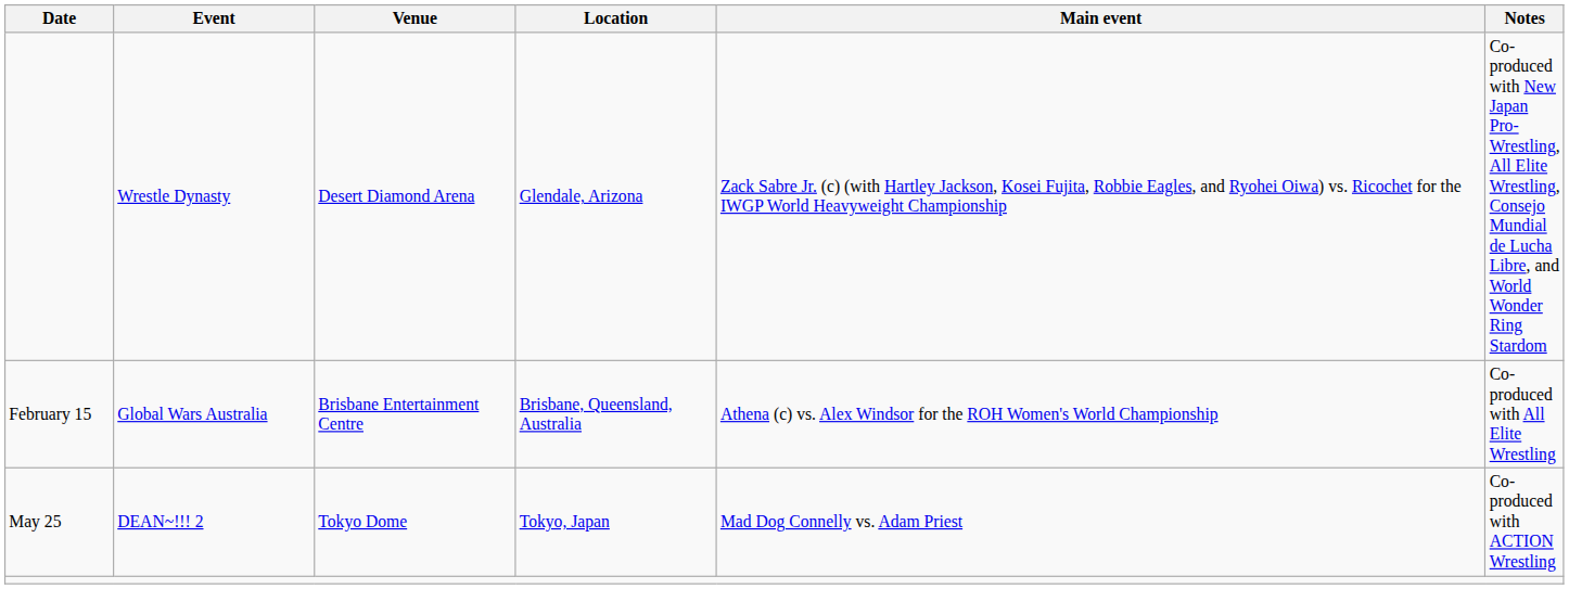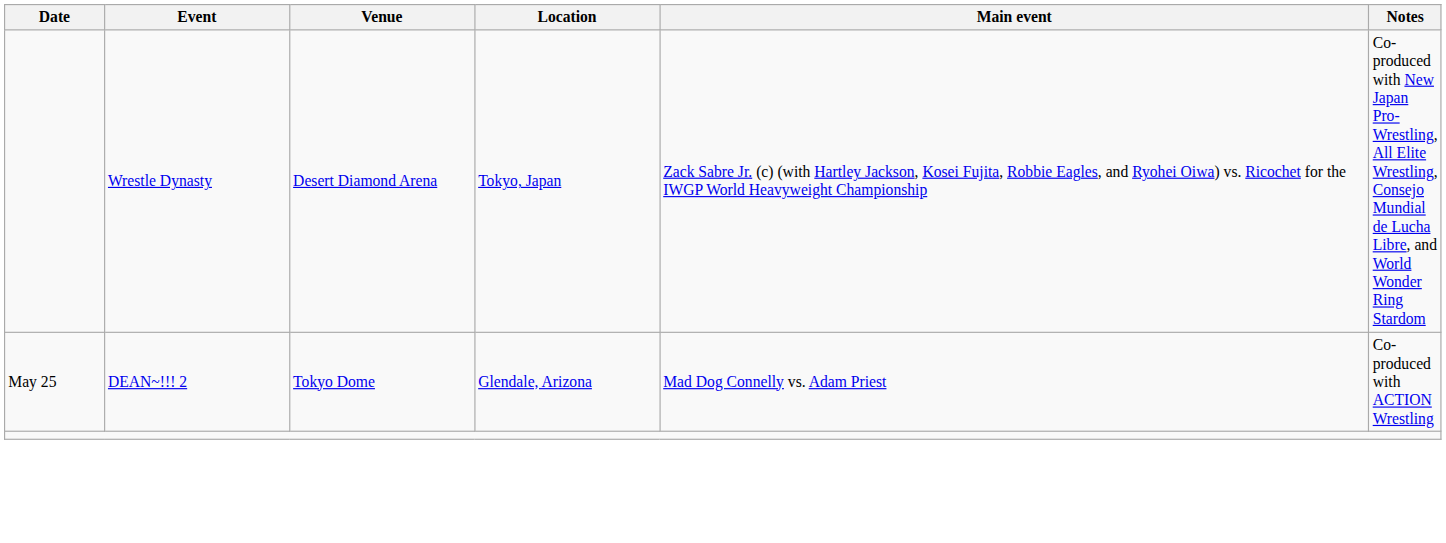 <table class="sortable wikitable succession-box" style="font-size:85%;">
 <tr>
 <th width=7%>Date</th>
 <th width=13%>Event</th>
 <th width=13%>Venue</th>
 <th width=13%>Location</th>
 <th width=50%>Main event</th>
 <th width=13%>Notes</th>
 </tr>
 <tr>
 <td></td>
 <td><a href='#'>Wrestle Dynasty</a></td>
 <td><a href='#'>Desert Diamond Arena</a></td>
-<td><a href='#'>Glendale, Arizona</a></td>
+<td><a href='#'>Tokyo, Japan</a></td>
 <td><a href='#'>Zack Sabre Jr.</a> (c) (with <a href='#'>Hartley Jackson</a>, <a href='#'>Kosei Fujita</a>, <a href='#'>Robbie Eagles</a>, and <a href='#'>Ryohei Oiwa</a>) vs. <a href='#'>Ricochet</a> for the <a href='#'>IWGP World Heavyweight Championship</a></td>
 <td>Co-produced with <a href='#'>New Japan Pro-Wrestling</a>, <a href='#'>All Elite Wrestling</a>, <a href='#'>Consejo Mundial de Lucha Libre</a>, and <a href='#'>World Wonder Ring Stardom</a></td>
-</tr>
-<tr>
-<td>February 15<br></td>
-<td><a href='#'>Global Wars Australia</a></td>
-<td><a href='#'>Brisbane Entertainment Centre</a></td>
-<td><a href='#'>Brisbane, Queensland, Australia</a></td>
-<td><a href='#'>Athena</a> (c) vs. <a href='#'>Alex Windsor</a> for the <a href='#'>ROH Women's World Championship</a></td>
-<td>Co-produced with <a href='#'>All Elite Wrestling</a></td>
 </tr>
 <tr>
 <td>May 25</td>
 <td><a href='#'>DEAN~!!! 2</a></td>
 <td><a href='#'>Tokyo Dome</a></td>
-<td><a href='#'>Tokyo, Japan</a></td>
+<td><a href='#'>Glendale, Arizona</a></td>
 <td><a href='#'>Mad Dog Connelly</a> vs. <a href='#'>Adam Priest</a></td>
 <td>Co-produced with <a href='#'>ACTION Wrestling</a></td>
 </tr>
 <tr>
 <td colspan="6"></td>
 </tr>
 </table>
